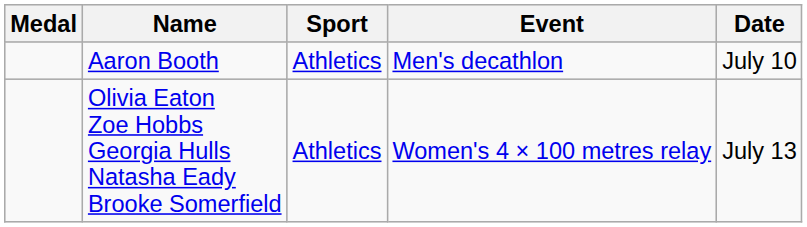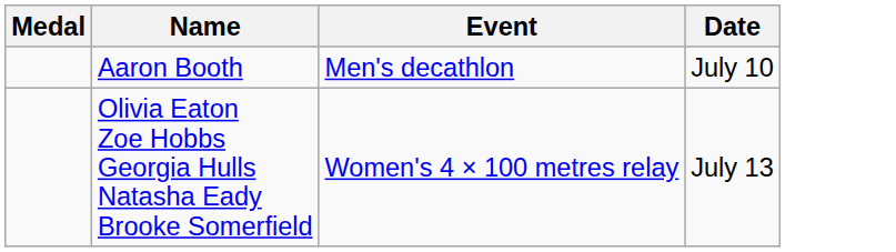 <table class="wikitable sortable" style="font-size: 95%;">
 <tr>
 <th>Medal</th>
 <th>Name</th>
-<th>Sport</th>
 <th>Event</th>
 <th>Date</th>
 </tr>
 <tr>
 <td></td>
 <td><a href='#'>Aaron Booth</a></td>
-<td><a href='#'>Athletics</a></td>
 <td><a href='#'>Men's decathlon</a></td>
 <td>July 10</td>
 </tr>
 <tr>
 <td></td>
 <td><a href='#'>Olivia Eaton</a><br><a href='#'>Zoe Hobbs</a><br><a href='#'>Georgia Hulls</a><br><a href='#'>Natasha Eady</a><br><a href='#'>Brooke Somerfield</a></td>
-<td><a href='#'>Athletics</a></td>
 <td><a href='#'>Women's 4 × 100 metres relay</a></td>
 <td>July 13</td>
 </tr>
 </table>
